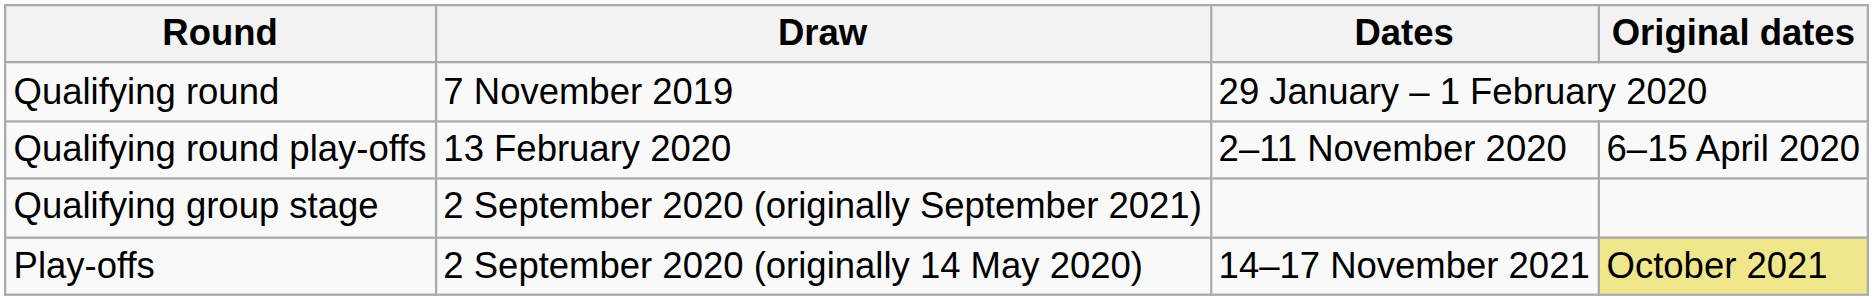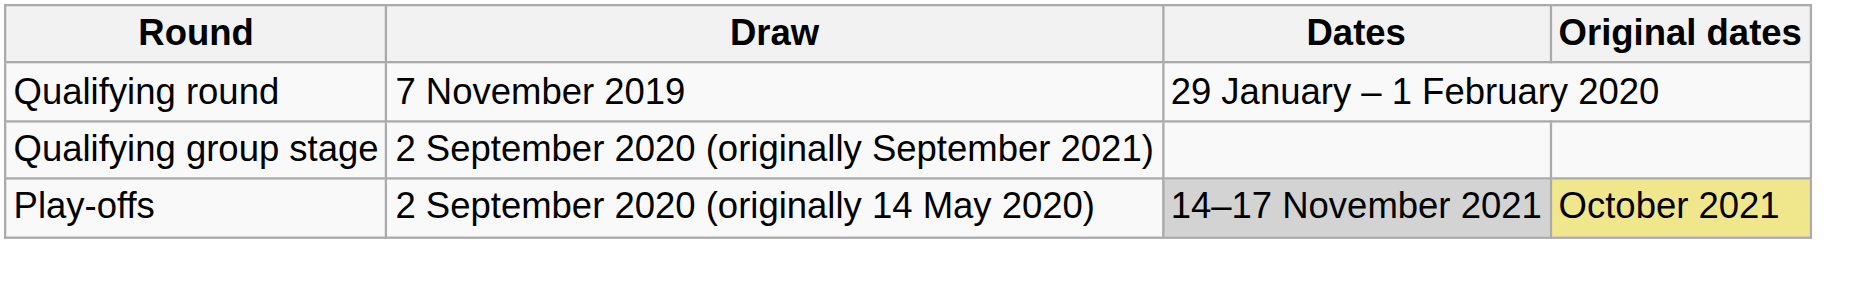 <table class="wikitable">
 <tr>
 <th>Round</th>
 <th>Draw</th>
 <th>Dates</th>
 <th>Original dates</th>
 </tr>
 <tr>
 <td>Qualifying round</td>
 <td>7 November 2019</td>
 <td colspan=2>29 January – 1 February 2020</td>
 </tr>
 <tr>
-<td>Qualifying round play-offs</td>
-<td>13 February 2020</td>
-<td>2–11 November 2020</td>
-<td>6–15 April 2020</td>
-</tr>
-<tr>
 <td>Qualifying group stage</td>
 <td>2 September 2020 (originally September 2021)</td>
 <td></td>
 <td></td>
 </tr>
 <tr>
 <td>Play-offs</td>
 <td>2 September 2020 (originally 14 May 2020)</td>
-<td>14–17 November 2021</td>
+<td style="background: lightgrey;">14–17 November 2021</td>
 <td style="background: khaki;">October 2021</td>
 </tr>
 </table>
